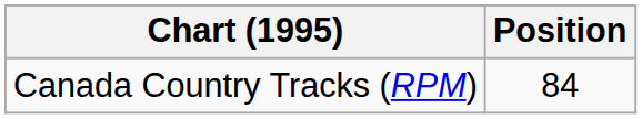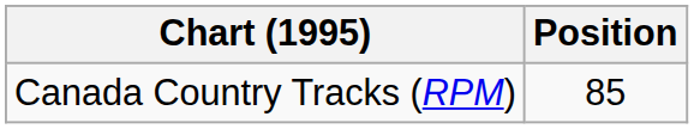 <table class="wikitable sortable">
 <tr>
 <th scope="col">Chart (1995)</th>
 <th scope="col">Position</th>
 </tr>
 <tr>
 <td>Canada Country Tracks (<em><a href='#'>RPM</a></em>)</td>
-<td align="center">84</td>
+<td align="center">85</td>
 </tr>
 </table>
